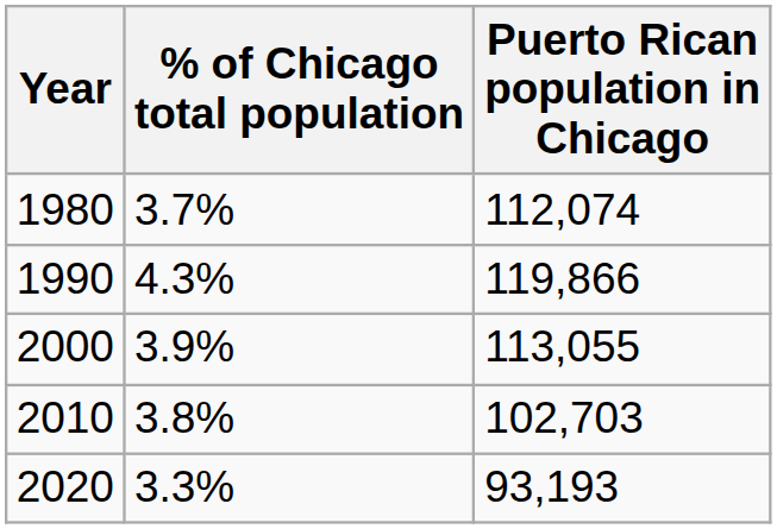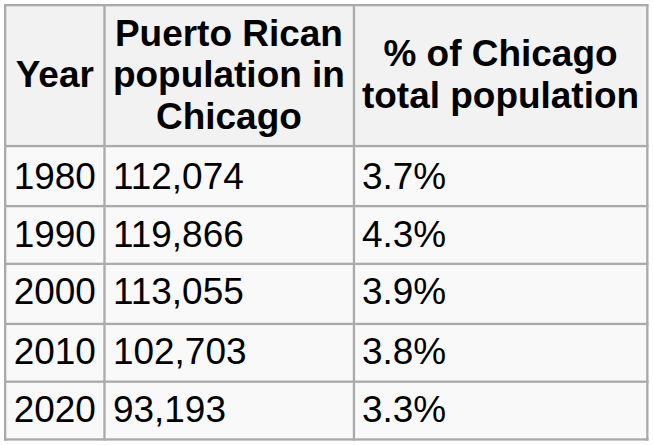 <table class="wikitable sortable">
 <tr>
 <th>Year</th>
+<th>Puerto Rican<br> population in<br> Chicago</th>
 <th>% of Chicago<br> total population</th>
-<th>Puerto Rican<br> population in<br> Chicago</th>
 </tr>
 <tr>
 <td>1980</td>
+<td>112,074</td>
 <td>3.7%</td>
-<td>112,074</td>
 </tr>
 <tr>
 <td>1990</td>
+<td>119,866</td>
 <td>4.3%</td>
-<td>119,866</td>
 </tr>
 <tr>
 <td>2000</td>
+<td>113,055</td>
 <td>3.9%</td>
-<td>113,055</td>
 </tr>
 <tr>
 <td>2010</td>
+<td>102,703</td>
 <td>3.8%</td>
-<td>102,703</td>
 </tr>
 <tr>
 <td>2020</td>
+<td>93,193</td>
 <td>3.3%</td>
-<td>93,193</td>
 </tr>
 </table>
